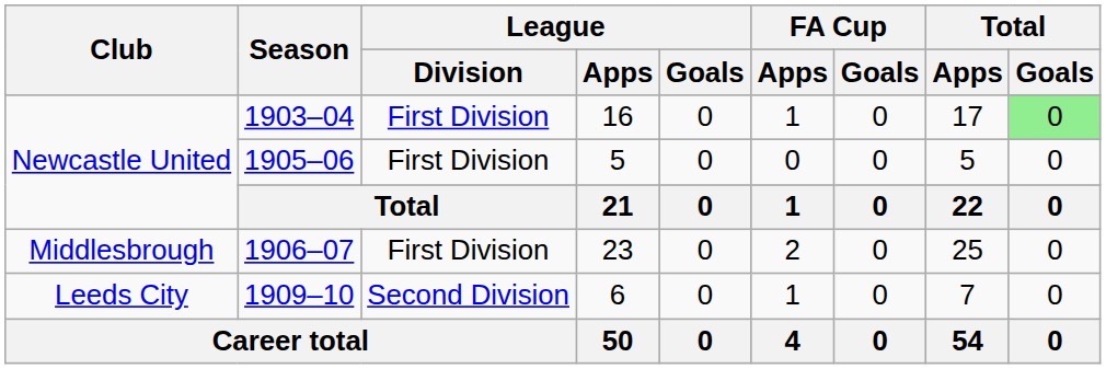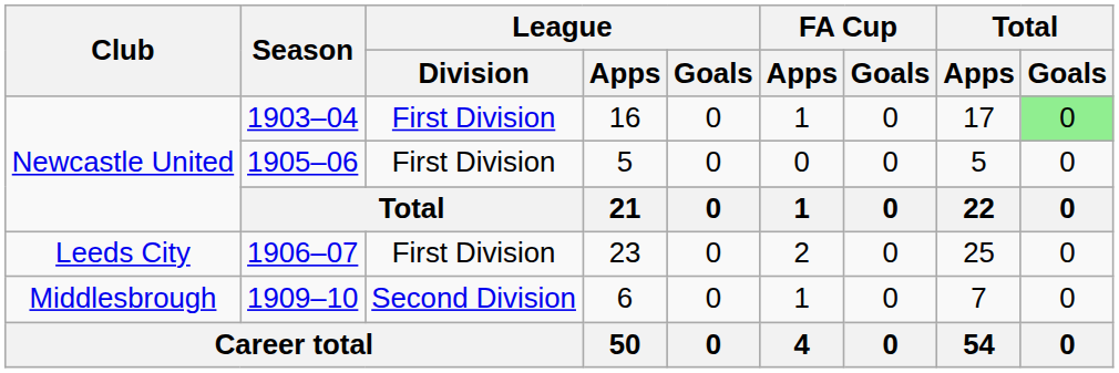 <table class="wikitable" style="text-align: center">
 <tr>
 <th rowspan="2">Club</th>
 <th rowspan="2">Season</th>
 <th colspan="3">League</th>
 <th colspan="2">FA Cup</th>
 <th colspan="2">Total</th>
 </tr>
 <tr>
 <th>Division</th>
 <th>Apps</th>
 <th>Goals</th>
 <th>Apps</th>
 <th>Goals</th>
 <th>Apps</th>
 <th>Goals</th>
 </tr>
 <tr>
 <td rowspan="3"><a href='#'>Newcastle United</a></td>
 <td><a href='#'>1903–04</a></td>
 <td><a href='#'>First Division</a></td>
 <td>16</td>
 <td>0</td>
 <td>1</td>
 <td>0</td>
 <td>17</td>
 <td style="background: lightgreen;">0</td>
 </tr>
 <tr>
 <td><a href='#'>1905–06</a></td>
 <td>First Division</td>
 <td>5</td>
 <td>0</td>
 <td>0</td>
 <td>0</td>
 <td>5</td>
 <td>0</td>
 </tr>
 <tr>
 <th colspan="2">Total</th>
 <th>21</th>
 <th>0</th>
 <th>1</th>
 <th>0</th>
 <th>22</th>
 <th>0</th>
 </tr>
 <tr>
-<td><a href='#'>Middlesbrough</a></td>
+<td><a href='#'>Leeds City</a></td>
 <td><a href='#'>1906–07</a></td>
 <td>First Division</td>
 <td>23</td>
 <td>0</td>
 <td>2</td>
 <td>0</td>
 <td>25</td>
 <td>0</td>
 </tr>
 <tr>
-<td><a href='#'>Leeds City</a></td>
+<td><a href='#'>Middlesbrough</a></td>
 <td><a href='#'>1909–10</a></td>
 <td><a href='#'>Second Division</a></td>
 <td>6</td>
 <td>0</td>
 <td>1</td>
 <td>0</td>
 <td>7</td>
 <td>0</td>
 </tr>
 <tr>
 <th colspan="3">Career total</th>
 <th>50</th>
 <th>0</th>
 <th>4</th>
 <th>0</th>
 <th>54</th>
 <th>0</th>
 </tr>
 </table>
